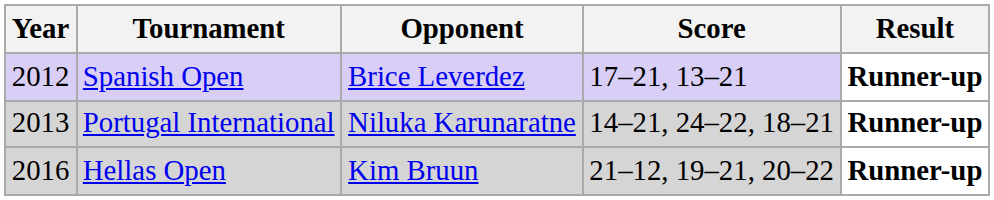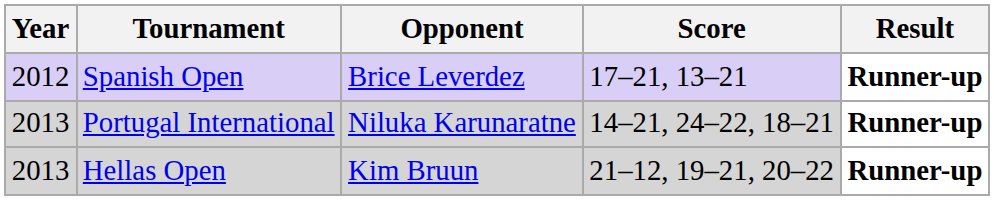 <table class="sortable wikitable" style="font-size: 90%;">
 <tr>
 <th>Year</th>
 <th>Tournament</th>
 <th>Opponent</th>
 <th>Score</th>
 <th>Result</th>
 </tr>
 <tr style="background:#D8CEF6">
 <td align="center">2012</td>
 <td align="left"><a href='#'>Spanish Open</a></td>
 <td align="left"> <a href='#'>Brice Leverdez</a></td>
 <td align="left">17–21, 13–21</td>
 <td style="text-align:left; background:white"> <strong>Runner-up</strong></td>
 </tr>
 <tr style="background:#D5D5D5">
 <td align="center">2013</td>
 <td align="left"><a href='#'>Portugal International</a></td>
 <td align="left"> <a href='#'>Niluka Karunaratne</a></td>
 <td align="left">14–21, 24–22, 18–21</td>
 <td style="text-align:left; background:white"> <strong>Runner-up</strong></td>
 </tr>
 <tr style="background:#D5D5D5">
-<td align="center">2016</td>
+<td align="center">2013</td>
 <td align="left"><a href='#'>Hellas Open</a></td>
 <td align="left"> <a href='#'>Kim Bruun</a></td>
 <td align="left">21–12, 19–21, 20–22</td>
 <td style="text-align:left; background:white"> <strong>Runner-up</strong></td>
 </tr>
 </table>
